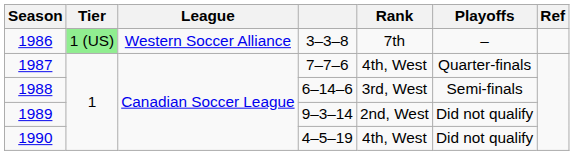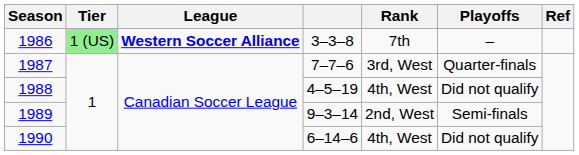 <table class="wikitable" style="text-align: center;">
 <tr>
 <th>Season</th>
 <th>Tier</th>
 <th>League</th>
 <th></th>
 <th>Rank</th>
 <th>Playoffs</th>
 <th>Ref</th>
 </tr>
 <tr>
 <td><a href='#'>1986</a></td>
 <td style="background: lightgreen;">1 (US)</td>
-<td><a href='#'>Western Soccer Alliance</a></td>
+<td><strong><a href='#'>Western Soccer Alliance</a></strong></td>
 <td>3–3–8</td>
 <td>7th</td>
 <td>–</td>
 <td></td>
 </tr>
 <tr>
 <td><a href='#'>1987</a></td>
 <td rowspan="4">1</td>
 <td rowspan="4"><a href='#'>Canadian Soccer League</a></td>
 <td>7–7–6</td>
-<td>4th, West</td>
+<td>3rd, West</td>
 <td>Quarter-finals</td>
 <td rowspan="4"></td>
 </tr>
 <tr>
 <td><a href='#'>1988</a></td>
-<td>6–14–6</td>
-<td>3rd, West</td>
-<td>Semi-finals</td>
+<td>4–5–19</td>
+<td>4th, West</td>
+<td>Did not qualify</td>
 </tr>
 <tr>
 <td><a href='#'>1989</a></td>
 <td>9–3–14</td>
 <td>2nd, West</td>
-<td>Did not qualify</td>
+<td>Semi-finals</td>
 </tr>
 <tr>
 <td><a href='#'>1990</a></td>
-<td>4–5–19</td>
+<td>6–14–6</td>
 <td>4th, West</td>
 <td>Did not qualify</td>
 </tr>
 </table>
